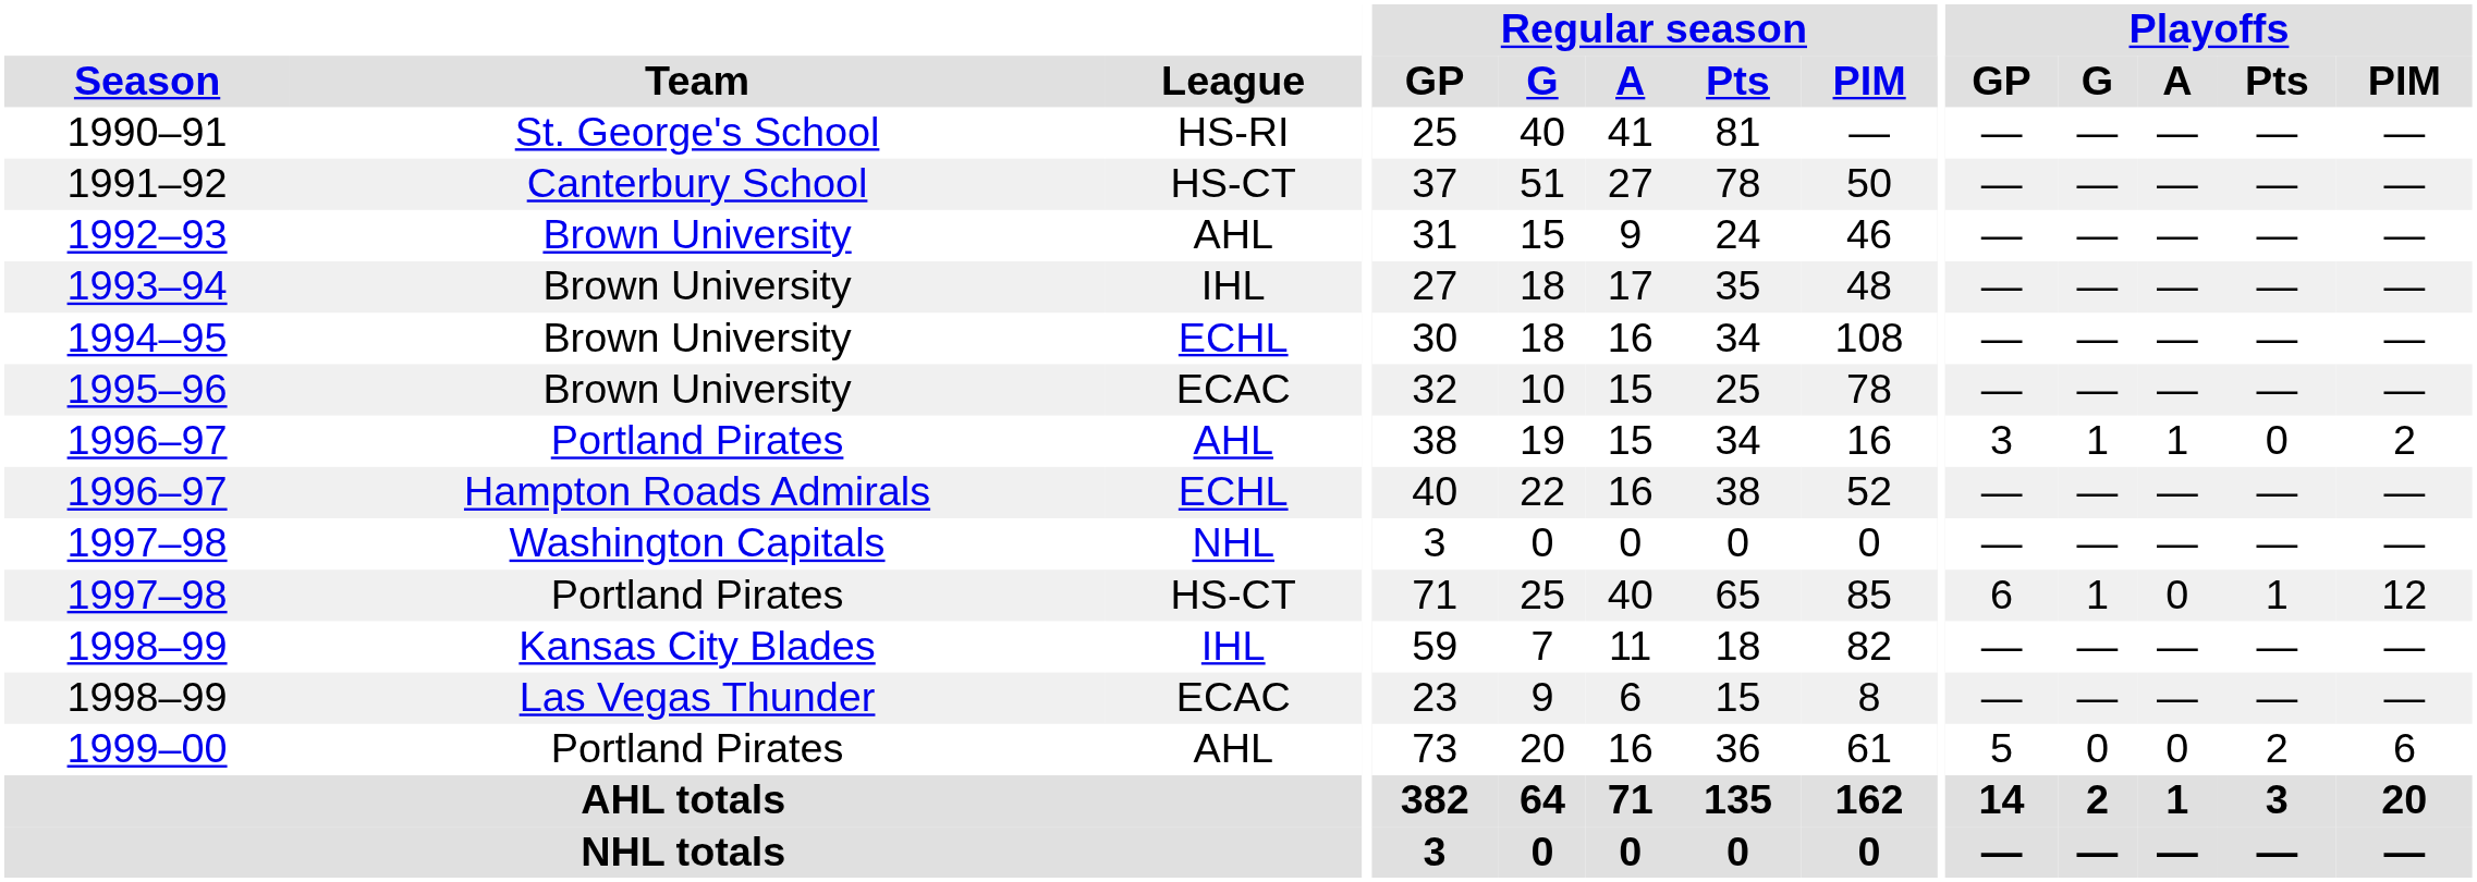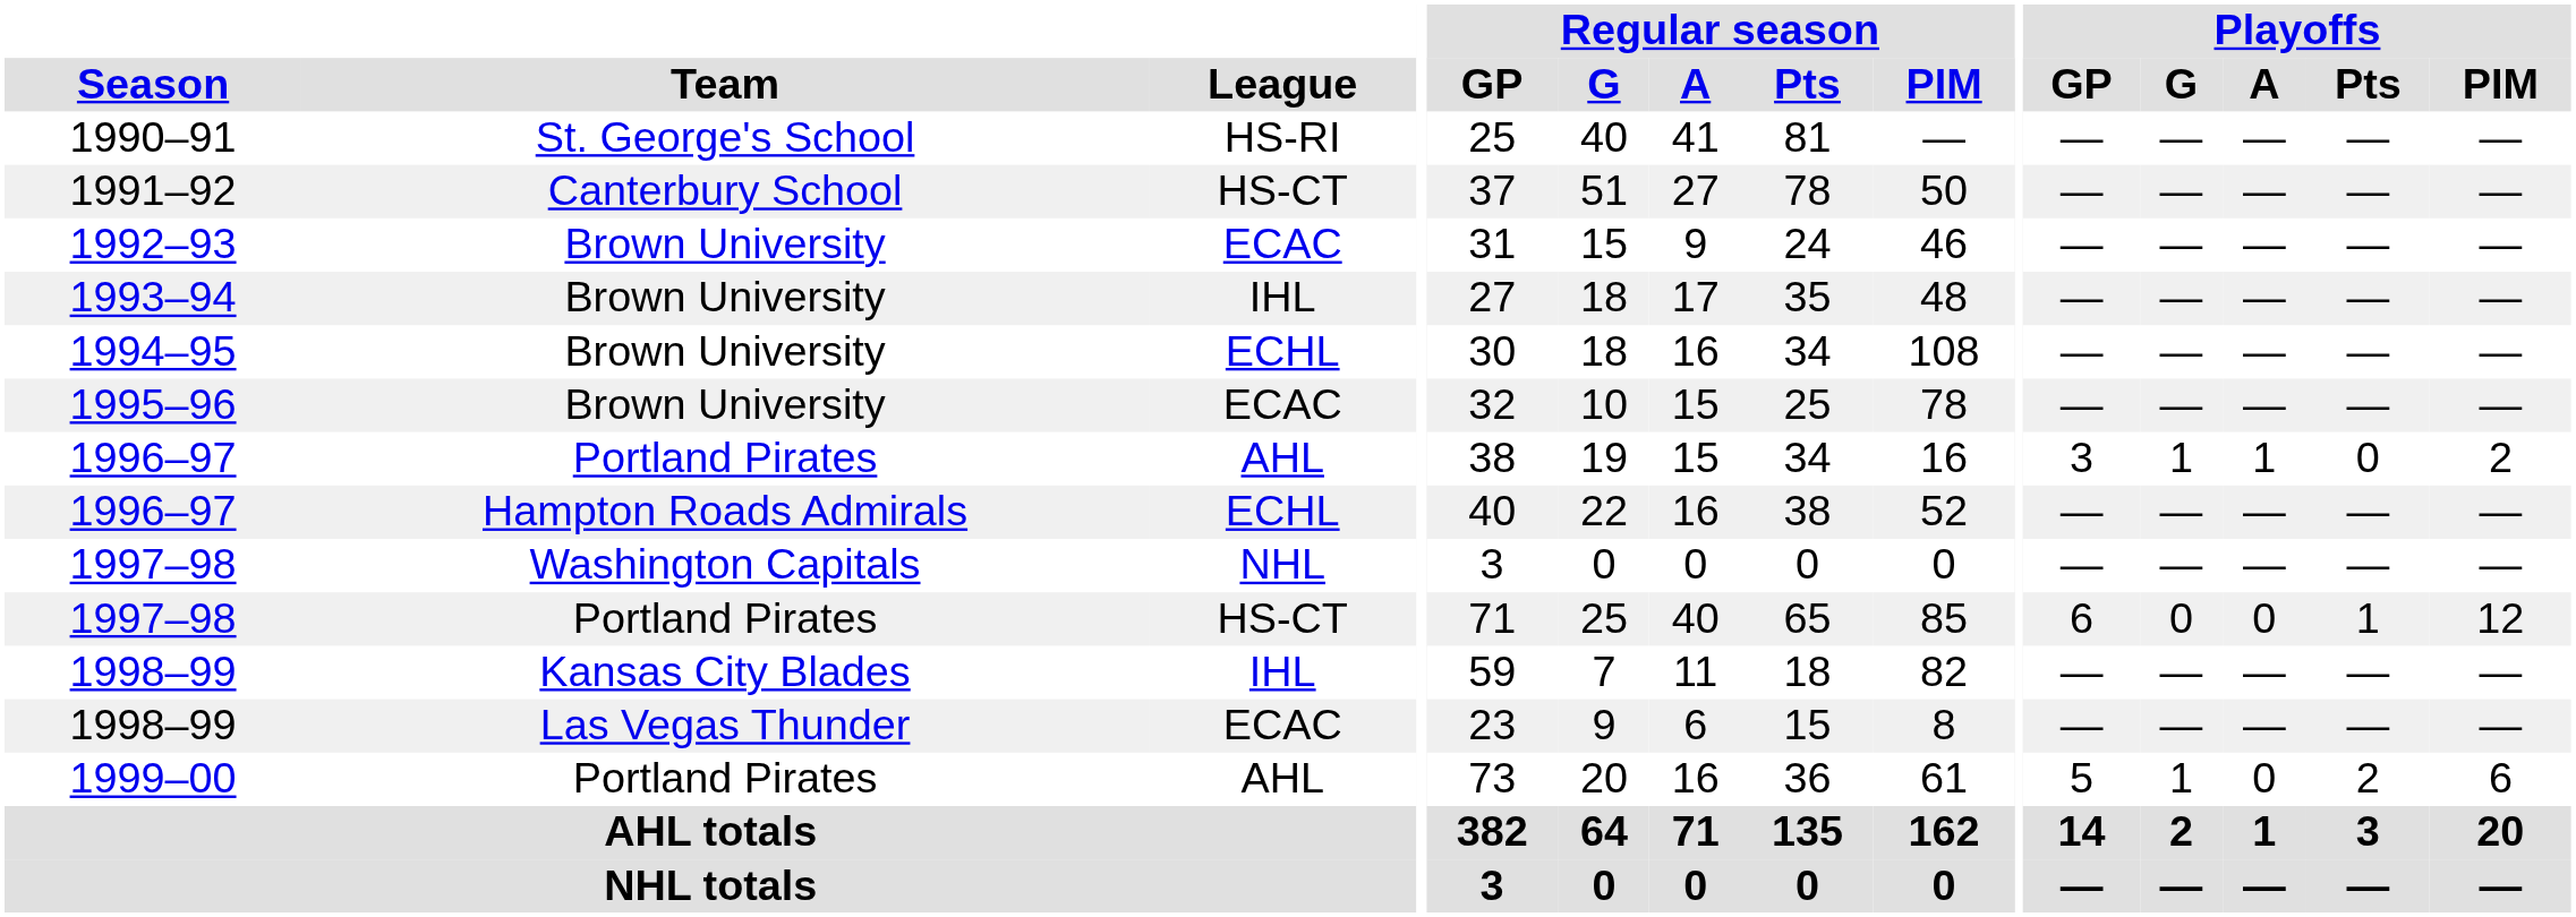 <table border="0" cellpadding="1" cellspacing="0" style="text-align:center; width:60em">
 <tr bgcolor="#e0e0e0">
 <th colspan="3" bgcolor="#ffffff"></th>
 <th rowspan="100" bgcolor="#ffffff"></th>
 <th colspan="5"><a href='#'>Regular season</a></th>
 <th rowspan="100" bgcolor="#ffffff"></th>
 <th colspan="5"><a href='#'>Playoffs</a></th>
 </tr>
 <tr bgcolor="#e0e0e0">
 <th><a href='#'>Season</a></th>
 <th>Team</th>
 <th>League</th>
 <th>GP</th>
 <th><a href='#'>G</a></th>
 <th><a href='#'>A</a></th>
 <th><a href='#'>Pts</a></th>
 <th><a href='#'>PIM</a></th>
 <th>GP</th>
 <th>G</th>
 <th>A</th>
 <th>Pts</th>
 <th>PIM</th>
 </tr>
 <tr>
 <td>1990–91</td>
 <td><a href='#'>St. George's School</a></td>
 <td>HS-RI</td>
 <td>25</td>
 <td>40</td>
 <td>41</td>
 <td>81</td>
 <td>—</td>
 <td>—</td>
 <td>—</td>
 <td>—</td>
 <td>—</td>
 <td>—</td>
 </tr>
 <tr bgcolor="#f0f0f0">
 <td>1991–92</td>
 <td><a href='#'>Canterbury School</a></td>
 <td>HS-CT</td>
 <td>37</td>
 <td>51</td>
 <td>27</td>
 <td>78</td>
 <td>50</td>
 <td>—</td>
 <td>—</td>
 <td>—</td>
 <td>—</td>
 <td>—</td>
 </tr>
 <tr>
 <td><a href='#'>1992–93</a></td>
 <td><a href='#'>Brown University</a></td>
-<td>AHL</td>
+<td><a href='#'>ECAC</a></td>
 <td>31</td>
 <td>15</td>
 <td>9</td>
 <td>24</td>
 <td>46</td>
 <td>—</td>
 <td>—</td>
 <td>—</td>
 <td>—</td>
 <td>—</td>
 </tr>
 <tr bgcolor="#f0f0f0">
 <td><a href='#'>1993–94</a></td>
 <td>Brown University</td>
 <td>IHL</td>
 <td>27</td>
 <td>18</td>
 <td>17</td>
 <td>35</td>
 <td>48</td>
 <td>—</td>
 <td>—</td>
 <td>—</td>
 <td>—</td>
 <td>—</td>
 </tr>
 <tr>
 <td><a href='#'>1994–95</a></td>
 <td>Brown University</td>
 <td><a href='#'>ECHL</a></td>
 <td>30</td>
 <td>18</td>
 <td>16</td>
 <td>34</td>
 <td>108</td>
 <td>—</td>
 <td>—</td>
 <td>—</td>
 <td>—</td>
 <td>—</td>
 </tr>
 <tr bgcolor="#f0f0f0">
 <td><a href='#'>1995–96</a></td>
 <td>Brown University</td>
 <td>ECAC</td>
 <td>32</td>
 <td>10</td>
 <td>15</td>
 <td>25</td>
 <td>78</td>
 <td>—</td>
 <td>—</td>
 <td>—</td>
 <td>—</td>
 <td>—</td>
 </tr>
 <tr>
 <td><a href='#'>1996–97</a></td>
 <td><a href='#'>Portland Pirates</a></td>
 <td><a href='#'>AHL</a></td>
 <td>38</td>
 <td>19</td>
 <td>15</td>
 <td>34</td>
 <td>16</td>
 <td>3</td>
 <td>1</td>
 <td>1</td>
 <td>0</td>
 <td>2</td>
 </tr>
 <tr bgcolor="#f0f0f0">
 <td><a href='#'>1996–97</a></td>
 <td><a href='#'>Hampton Roads Admirals</a></td>
 <td><a href='#'>ECHL</a></td>
 <td>40</td>
 <td>22</td>
 <td>16</td>
 <td>38</td>
 <td>52</td>
 <td>—</td>
 <td>—</td>
 <td>—</td>
 <td>—</td>
 <td>—</td>
 </tr>
 <tr>
 <td><a href='#'>1997–98</a></td>
 <td><a href='#'>Washington Capitals</a></td>
 <td><a href='#'>NHL</a></td>
 <td>3</td>
 <td>0</td>
 <td>0</td>
 <td>0</td>
 <td>0</td>
 <td>—</td>
 <td>—</td>
 <td>—</td>
 <td>—</td>
 <td>—</td>
 </tr>
 <tr bgcolor="#f0f0f0">
 <td><a href='#'>1997–98</a></td>
 <td>Portland Pirates</td>
 <td>HS-CT</td>
 <td>71</td>
 <td>25</td>
 <td>40</td>
 <td>65</td>
 <td>85</td>
 <td>6</td>
-<td>1</td>
+<td>0</td>
 <td>0</td>
 <td>1</td>
 <td>12</td>
 </tr>
 <tr>
 <td><a href='#'>1998–99</a></td>
 <td><a href='#'>Kansas City Blades</a></td>
 <td><a href='#'>IHL</a></td>
 <td>59</td>
 <td>7</td>
 <td>11</td>
 <td>18</td>
 <td>82</td>
 <td>—</td>
 <td>—</td>
 <td>—</td>
 <td>—</td>
 <td>—</td>
 </tr>
 <tr bgcolor="#f0f0f0">
 <td>1998–99</td>
 <td><a href='#'>Las Vegas Thunder</a></td>
 <td>ECAC</td>
 <td>23</td>
 <td>9</td>
 <td>6</td>
 <td>15</td>
 <td>8</td>
 <td>—</td>
 <td>—</td>
 <td>—</td>
 <td>—</td>
 <td>—</td>
 </tr>
 <tr>
 <td><a href='#'>1999–00</a></td>
 <td>Portland Pirates</td>
 <td>AHL</td>
 <td>73</td>
 <td>20</td>
 <td>16</td>
 <td>36</td>
 <td>61</td>
 <td>5</td>
-<td>0</td>
+<td>1</td>
 <td>0</td>
 <td>2</td>
 <td>6</td>
 </tr>
 <tr bgcolor="#e0e0e0">
 <th colspan="3">AHL totals</th>
 <th>382</th>
 <th>64</th>
 <th>71</th>
 <th>135</th>
 <th>162</th>
 <th>14</th>
 <th>2</th>
 <th>1</th>
 <th>3</th>
 <th>20</th>
 </tr>
 <tr bgcolor="#e0e0e0">
 <th colspan="3">NHL totals</th>
 <th>3</th>
 <th>0</th>
 <th>0</th>
 <th>0</th>
 <th>0</th>
 <th>—</th>
 <th>—</th>
 <th>—</th>
 <th>—</th>
 <th>—</th>
 </tr>
 </table>
